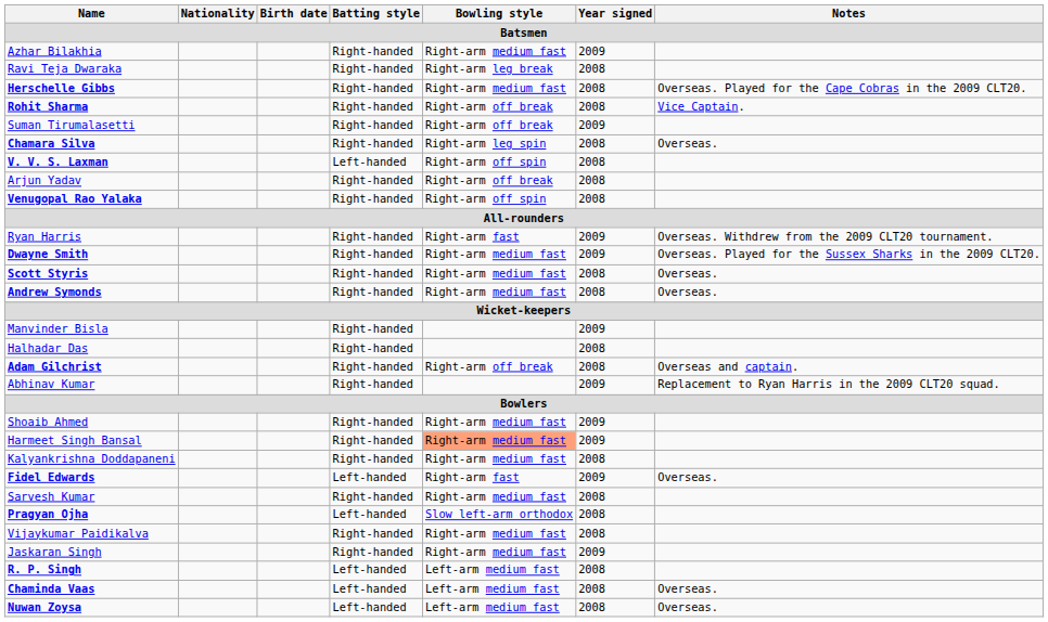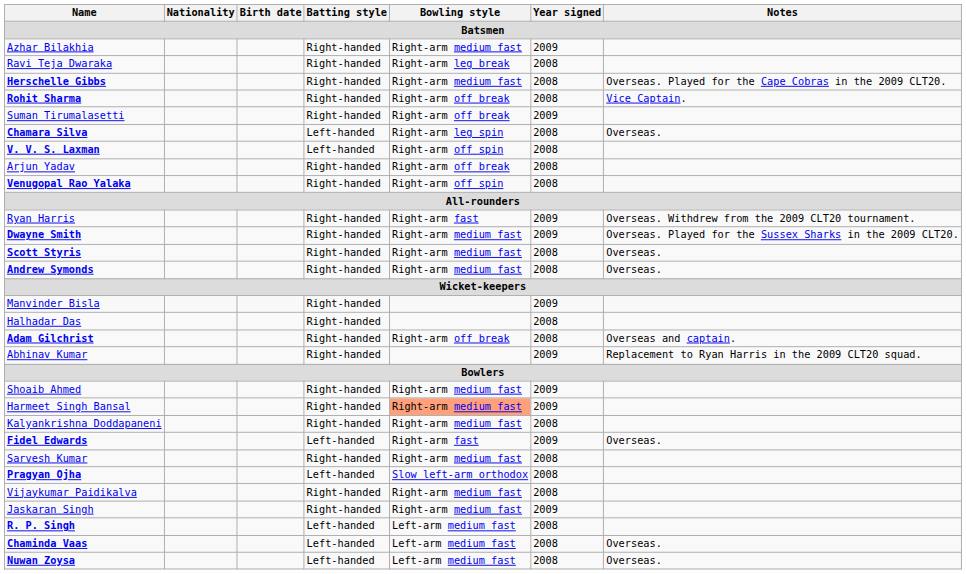 <table class="wikitable"  style="font-size:85%;;">
 <tr>
 <th>Name</th>
 <th>Nationality</th>
 <th>Birth date</th>
 <th>Batting style</th>
 <th>Bowling style</th>
 <th>Year signed</th>
 <th>Notes</th>
 </tr>
 <tr>
 <th colspan="7"  style="background:#dcdcdc; text-align:center;">Batsmen</th>
 </tr>
 <tr>
 <td><a href='#'>Azhar Bilakhia</a></td>
 <td></td>
 <td></td>
 <td>Right-handed</td>
 <td>Right-arm <a href='#'>medium fast</a></td>
 <td>2009</td>
 <td></td>
 </tr>
 <tr>
 <td><a href='#'>Ravi Teja Dwaraka</a></td>
 <td></td>
 <td></td>
 <td>Right-handed</td>
 <td>Right-arm <a href='#'>leg break</a></td>
 <td>2008</td>
 <td></td>
 </tr>
 <tr>
 <td><strong><a href='#'>Herschelle Gibbs</a></strong></td>
 <td></td>
 <td></td>
 <td>Right-handed</td>
 <td>Right-arm <a href='#'>medium fast</a></td>
 <td>2008</td>
 <td>Overseas. Played for the <a href='#'>Cape Cobras</a> in the 2009 CLT20.</td>
 </tr>
 <tr>
 <td><strong><a href='#'>Rohit Sharma</a></strong></td>
 <td></td>
 <td></td>
 <td>Right-handed</td>
 <td>Right-arm <a href='#'>off break</a></td>
 <td>2008</td>
 <td><a href='#'>Vice Captain</a>.</td>
 </tr>
 <tr>
 <td><a href='#'>Suman Tirumalasetti</a></td>
 <td></td>
 <td></td>
 <td>Right-handed</td>
 <td>Right-arm <a href='#'>off break</a></td>
 <td>2009</td>
 <td></td>
 </tr>
 <tr>
 <td><strong><a href='#'>Chamara Silva</a></strong></td>
 <td></td>
 <td></td>
-<td>Right-handed</td>
+<td>Left-handed</td>
 <td>Right-arm <a href='#'>leg spin</a></td>
 <td>2008</td>
 <td>Overseas.</td>
 </tr>
 <tr>
 <td><strong><a href='#'>V. V. S. Laxman</a></strong></td>
 <td></td>
 <td></td>
 <td>Left-handed</td>
 <td>Right-arm <a href='#'>off spin</a></td>
 <td>2008</td>
 <td></td>
 </tr>
 <tr>
 <td><a href='#'>Arjun Yadav</a></td>
 <td></td>
 <td></td>
 <td>Right-handed</td>
 <td>Right-arm <a href='#'>off break</a></td>
 <td>2008</td>
 <td></td>
 </tr>
 <tr>
 <td><strong><a href='#'>Venugopal Rao Yalaka</a></strong></td>
 <td></td>
 <td></td>
 <td>Right-handed</td>
 <td>Right-arm <a href='#'>off spin</a></td>
 <td>2008</td>
 <td></td>
 </tr>
 <tr>
 <th colspan="7"  style="background:#dcdcdc; text-align:center;">All-rounders</th>
 </tr>
 <tr>
 <td><a href='#'>Ryan Harris</a></td>
 <td></td>
 <td></td>
 <td>Right-handed</td>
 <td>Right-arm <a href='#'>fast</a></td>
 <td>2009</td>
 <td>Overseas. Withdrew from the 2009 CLT20 tournament.</td>
 </tr>
 <tr>
 <td><strong><a href='#'>Dwayne Smith</a></strong></td>
 <td></td>
 <td></td>
 <td>Right-handed</td>
 <td>Right-arm <a href='#'>medium fast</a></td>
 <td>2009</td>
 <td>Overseas. Played for the <a href='#'>Sussex Sharks</a> in the 2009 CLT20.</td>
 </tr>
 <tr>
 <td><strong><a href='#'>Scott Styris</a></strong></td>
 <td></td>
 <td></td>
 <td>Right-handed</td>
 <td>Right-arm <a href='#'>medium fast</a></td>
 <td>2008</td>
 <td>Overseas.</td>
 </tr>
 <tr>
 <td><strong><a href='#'>Andrew Symonds</a></strong></td>
 <td></td>
 <td></td>
 <td>Right-handed</td>
 <td>Right-arm <a href='#'>medium fast</a></td>
 <td>2008</td>
 <td>Overseas.</td>
 </tr>
 <tr>
 <th colspan="7"  style="background:#dcdcdc; text-align:center;">Wicket-keepers</th>
 </tr>
 <tr>
 <td><a href='#'>Manvinder Bisla</a></td>
 <td></td>
 <td></td>
 <td>Right-handed</td>
 <td></td>
 <td>2009</td>
 <td></td>
 </tr>
 <tr>
 <td><a href='#'>Halhadar Das</a></td>
 <td></td>
 <td></td>
 <td>Right-handed</td>
 <td></td>
 <td>2008</td>
 <td></td>
 </tr>
 <tr>
 <td><strong><a href='#'>Adam Gilchrist</a></strong></td>
 <td></td>
 <td></td>
 <td>Right-handed</td>
 <td>Right-arm <a href='#'>off break</a></td>
 <td>2008</td>
 <td>Overseas and <a href='#'>captain</a>.</td>
 </tr>
 <tr>
 <td><a href='#'>Abhinav Kumar</a></td>
 <td></td>
 <td></td>
 <td>Right-handed</td>
 <td></td>
 <td>2009</td>
 <td>Replacement to Ryan Harris in the 2009 CLT20 squad.</td>
 </tr>
 <tr>
 <th colspan="7"  style="background:#dcdcdc; text-align:center;">Bowlers</th>
 </tr>
 <tr>
 <td><a href='#'>Shoaib Ahmed</a></td>
 <td></td>
 <td></td>
 <td>Right-handed</td>
 <td>Right-arm <a href='#'>medium fast</a></td>
 <td>2009</td>
 <td></td>
 </tr>
 <tr>
 <td><a href='#'>Harmeet Singh Bansal</a></td>
 <td></td>
 <td></td>
 <td>Right-handed</td>
 <td style="background: lightsalmon;">Right-arm <a href='#'>medium fast</a></td>
 <td>2009</td>
 <td></td>
 </tr>
 <tr>
 <td><a href='#'>Kalyankrishna Doddapaneni</a></td>
 <td></td>
 <td></td>
 <td>Right-handed</td>
 <td>Right-arm <a href='#'>medium fast</a></td>
 <td>2008</td>
 <td></td>
 </tr>
 <tr>
 <td><strong><a href='#'>Fidel Edwards</a></strong></td>
 <td></td>
 <td></td>
 <td>Left-handed</td>
 <td>Right-arm <a href='#'>fast</a></td>
 <td>2009</td>
 <td>Overseas.</td>
 </tr>
 <tr>
 <td><a href='#'>Sarvesh Kumar</a></td>
 <td></td>
 <td></td>
 <td>Right-handed</td>
 <td>Right-arm <a href='#'>medium fast</a></td>
 <td>2008</td>
 <td></td>
 </tr>
 <tr>
 <td><strong><a href='#'>Pragyan Ojha</a></strong></td>
 <td></td>
 <td></td>
 <td>Left-handed</td>
 <td><a href='#'>Slow left-arm orthodox</a></td>
 <td>2008</td>
 <td></td>
 </tr>
 <tr>
 <td><a href='#'>Vijaykumar Paidikalva</a></td>
 <td></td>
 <td></td>
 <td>Right-handed</td>
 <td>Right-arm <a href='#'>medium fast</a></td>
 <td>2008</td>
 <td></td>
 </tr>
 <tr>
 <td><a href='#'>Jaskaran Singh</a></td>
 <td></td>
 <td></td>
 <td>Right-handed</td>
 <td>Right-arm <a href='#'>medium fast</a></td>
 <td>2009</td>
 <td></td>
 </tr>
 <tr>
 <td><strong><a href='#'>R. P. Singh</a></strong></td>
 <td></td>
 <td></td>
 <td>Left-handed</td>
 <td>Left-arm <a href='#'>medium fast</a></td>
 <td>2008</td>
 <td></td>
 </tr>
 <tr>
 <td><strong><a href='#'>Chaminda Vaas</a></strong></td>
 <td></td>
 <td></td>
 <td>Left-handed</td>
 <td>Left-arm <a href='#'>medium fast</a></td>
 <td>2008</td>
 <td>Overseas.</td>
 </tr>
 <tr>
 <td><strong><a href='#'>Nuwan Zoysa</a></strong></td>
 <td></td>
 <td></td>
 <td>Left-handed</td>
 <td>Left-arm <a href='#'>medium fast</a></td>
 <td>2008</td>
 <td>Overseas.</td>
 </tr>
 </table>
